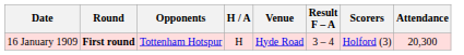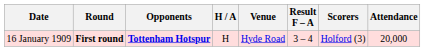 <table class="wikitable" style="text-align:center">
 <tr>
 <th>Date</th>
 <th>Round</th>
 <th>Opponents</th>
 <th>H / A</th>
 <th>Venue</th>
 <th>Result<br>F – A</th>
 <th>Scorers</th>
 <th>Attendance</th>
 </tr>
 <tr bgcolor="#ffdddd">
 <td>16 January 1909</td>
 <td><strong>First round</strong></td>
-<td><a href='#'>Tottenham Hotspur</a></td>
+<td><strong><a href='#'>Tottenham Hotspur</a></strong></td>
 <td>H</td>
 <td><a href='#'>Hyde Road</a></td>
 <td>3 – 4</td>
 <td><a href='#'>Holford</a> (3)</td>
-<td>20,300</td>
+<td>20,000</td>
 </tr>
 </table>
